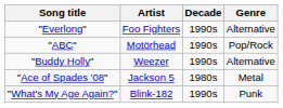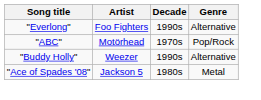 <table class="wikitable sortable" style="font-size:90%; text-align:center; margin: 5px;">
 <tr style="background:#ddddee;">
 <th>Song title</th>
 <th>Artist</th>
 <th>Decade</th>
 <th>Genre</th>
 </tr>
 <tr>
 <td>"<a href='#'>Everlong</a>"</td>
 <td><a href='#'>Foo Fighters</a></td>
 <td>1990s</td>
 <td>Alternative</td>
 </tr>
 <tr>
 <td>"<a href='#'>ABC</a>"</td>
 <td><a href='#'>Motörhead</a></td>
-<td>1990s</td>
+<td>1970s</td>
 <td>Pop/Rock</td>
 </tr>
 <tr>
 <td>"<a href='#'>Buddy Holly</a>"</td>
 <td><a href='#'>Weezer</a></td>
 <td>1990s</td>
 <td>Alternative</td>
 </tr>
 <tr>
 <td>"<a href='#'>Ace of Spades '08</a>"</td>
 <td><a href='#'>Jackson 5</a></td>
 <td>1980s</td>
 <td>Metal</td>
 </tr>
-<tr>
-<td>"<a href='#'>What's My Age Again?</a>"</td>
-<td><a href='#'>Blink-182</a></td>
-<td>1990s</td>
-<td>Punk</td>
-</tr>
 </table>
